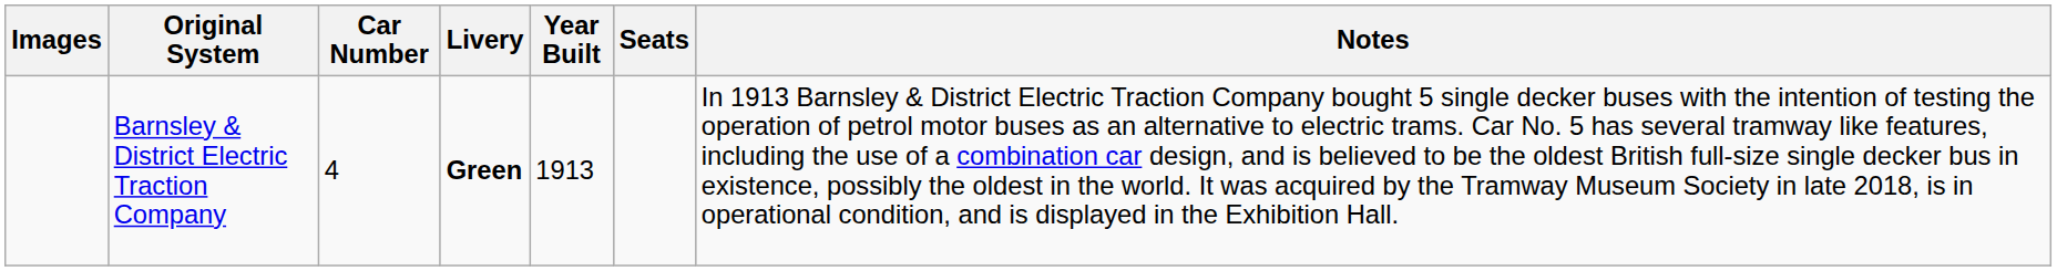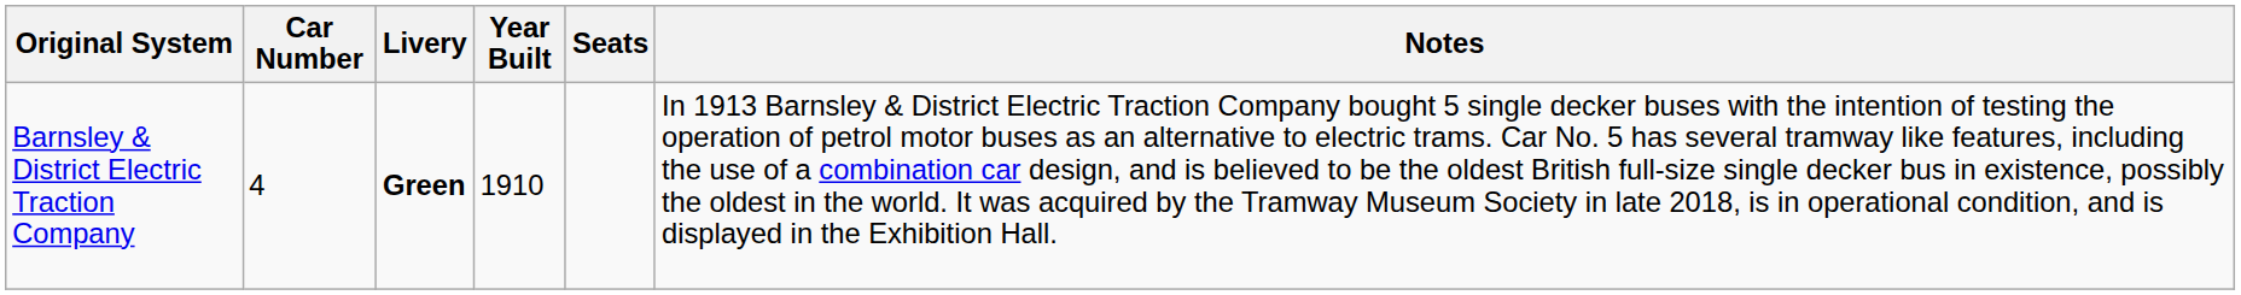 <table class="wikitable sortable">
 <tr ---------------------------------------------------------------------------------------------->
-<th>Images</th>
 <th>Original System</th>
 <th>Car Number</th>
 <th>Livery</th>
 <th>Year Built</th>
 <th>Seats</th>
 <th>Notes</th>
 </tr>
 <tr>
-<td id=Barnsley5></td>
 <td><a href='#'>Barnsley & District Electric Traction Company</a></td>
 <td>4</td>
 <td><strong>Green</strong></td>
-<td>1913</td>
+<td>1910</td>
 <td></td>
 <td>In 1913 Barnsley & District Electric Traction Company bought 5 single decker buses with the intention of testing the operation of petrol motor buses as an alternative to electric trams. Car No. 5 has several tramway like features, including the use of a <a href='#'>combination car</a> design, and is believed to be the oldest British full-size single decker bus in existence, possibly the oldest in the world. It was acquired by the Tramway Museum Society in late 2018, is in operational condition, and is displayed in the Exhibition Hall.<br><br></td>
 </tr>
 </table>
